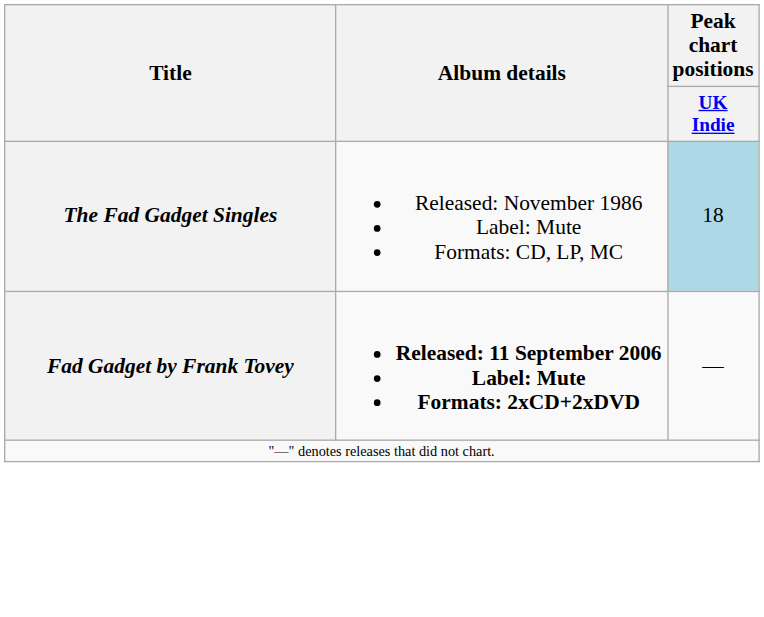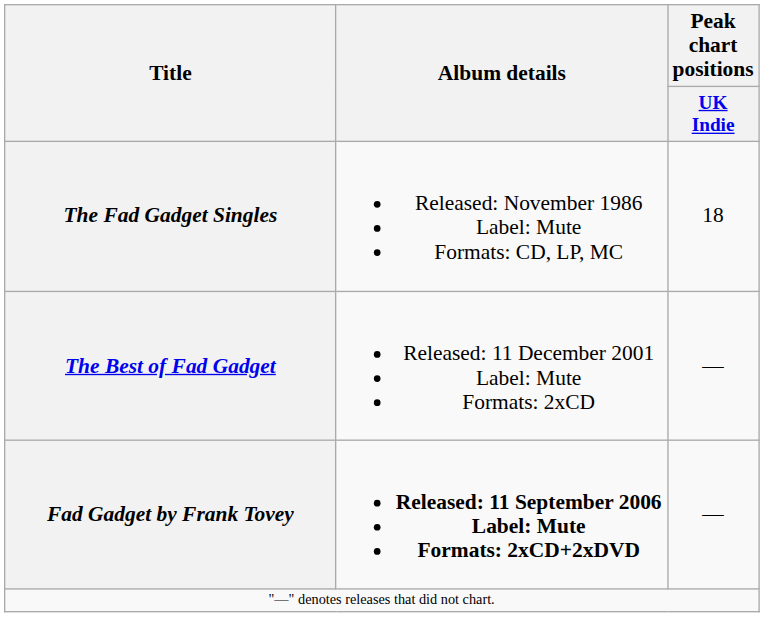 <table class="wikitable plainrowheaders" style="text-align:center;">
 <tr>
 <th rowspan="2" scope="col" style="width:15em;">Title</th>
 <th rowspan="2" scope="col" style="width:15em;">Album details</th>
 <th>Peak chart positions</th>
 </tr>
 <tr>
 <th scope="col" style="width:2em;font-size:90%;"><a href='#'>UK<br>Indie</a><br></th>
 </tr>
 <tr>
 <th scope="row"><em>The Fad Gadget Singles</em></th>
 <td><br><ul><li>Released: November 1986</li><li>Label: Mute</li><li>Formats: CD, LP, MC</li></ul></td>
-<td style="background: lightblue;">18</td>
+<td>18</td>
+</tr>
+<tr>
+<th scope="row"><em><a href='#'>The Best of Fad Gadget</a></em></th>
+<td><br><ul><li>Released: 11 December 2001</li><li>Label: Mute</li><li>Formats: 2xCD</li></ul></td>
+<td>—</td>
 </tr>
 <tr>
 <th scope="row"><em>Fad Gadget by Frank Tovey</em></th>
 <td><strong><br><ul><li>Released: 11 September 2006</li><li>Label: Mute</li><li>Formats: 2xCD+2xDVD</li></ul></strong></td>
 <td>—</td>
 </tr>
 <tr>
 <td colspan="3" style="font-size:8pt">"—" denotes releases that did not chart.</td>
 </tr>
 </table>
